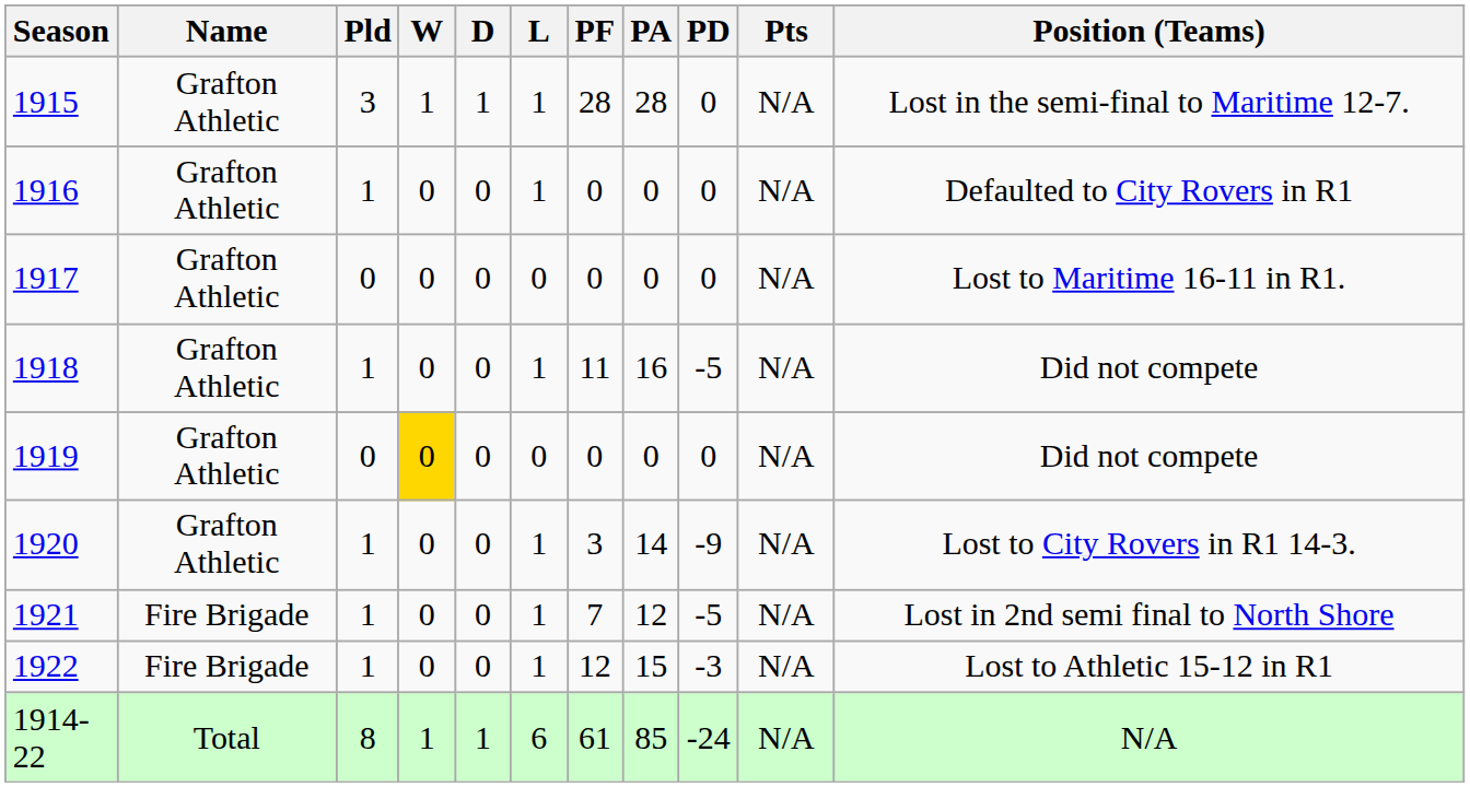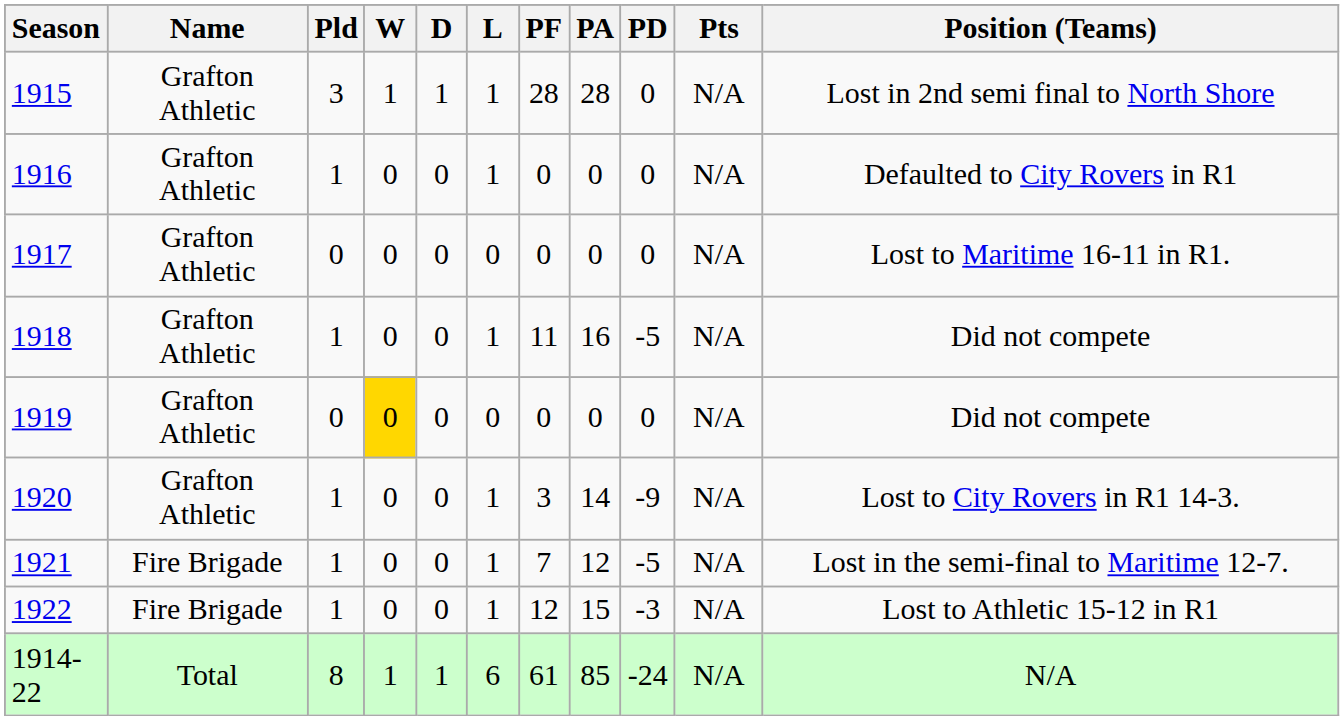 <table class="wikitable" style="text-align:center;">
 <tr>
 <th width=40>Season</th>
 <th width=100 abbr="Name">Name</th>
 <th width=20 abbr="Played">Pld</th>
 <th width=20 abbr="Won">W</th>
 <th width=20 abbr="Drawn">D</th>
 <th width=20 abbr="Lost">L</th>
 <th width=20 abbr="Points for">PF</th>
 <th width=20 abbr="Points against">PA</th>
 <th width=20 abbr="Points difference">PD</th>
 <th width=40 abbr="Points">Pts</th>
 <th width=300>Position (Teams)</th>
 </tr>
 <tr>
 <td style="text-align:left;"><a href='#'>1915</a></td>
 <td>Grafton Athletic</td>
 <td>3</td>
 <td>1</td>
 <td>1</td>
 <td>1</td>
 <td>28</td>
 <td>28</td>
 <td>0</td>
 <td>N/A</td>
-<td>Lost in the semi-final to <a href='#'>Maritime</a> 12-7.</td>
+<td>Lost in 2nd semi final to <a href='#'>North Shore</a></td>
 </tr>
 <tr>
 <td style="text-align:left;"><a href='#'>1916</a></td>
 <td>Grafton Athletic</td>
 <td>1</td>
 <td>0</td>
 <td>0</td>
 <td>1</td>
 <td>0</td>
 <td>0</td>
 <td>0</td>
 <td>N/A</td>
 <td>Defaulted to <a href='#'>City Rovers</a> in R1</td>
 </tr>
 <tr>
 <td style="text-align:left;"><a href='#'>1917</a></td>
 <td>Grafton Athletic</td>
 <td>0</td>
 <td>0</td>
 <td>0</td>
 <td>0</td>
 <td>0</td>
 <td>0</td>
 <td>0</td>
 <td>N/A</td>
 <td>Lost to <a href='#'>Maritime</a> 16-11 in R1.</td>
 </tr>
 <tr>
 <td style="text-align:left;"><a href='#'>1918</a></td>
 <td>Grafton Athletic</td>
 <td>1</td>
 <td>0</td>
 <td>0</td>
 <td>1</td>
 <td>11</td>
 <td>16</td>
 <td>-5</td>
 <td>N/A</td>
 <td>Did not compete</td>
 </tr>
 <tr>
 <td style="text-align:left;"><a href='#'>1919</a></td>
 <td>Grafton Athletic</td>
 <td>0</td>
 <td style="background: gold;">0</td>
 <td>0</td>
 <td>0</td>
 <td>0</td>
 <td>0</td>
 <td>0</td>
 <td>N/A</td>
 <td>Did not compete</td>
 </tr>
 <tr>
 <td style="text-align:left;"><a href='#'>1920</a></td>
 <td>Grafton Athletic</td>
 <td>1</td>
 <td>0</td>
 <td>0</td>
 <td>1</td>
 <td>3</td>
 <td>14</td>
 <td>-9</td>
 <td>N/A</td>
 <td>Lost to <a href='#'>City Rovers</a> in R1 14-3.</td>
 </tr>
 <tr>
 <td style="text-align:left;"><a href='#'>1921</a></td>
 <td>Fire Brigade</td>
 <td>1</td>
 <td>0</td>
 <td>0</td>
 <td>1</td>
 <td>7</td>
 <td>12</td>
 <td>-5</td>
 <td>N/A</td>
-<td>Lost in 2nd semi final to <a href='#'>North Shore</a></td>
+<td>Lost in the semi-final to <a href='#'>Maritime</a> 12-7.</td>
 </tr>
 <tr>
 <td style="text-align:left;"><a href='#'>1922</a></td>
 <td>Fire Brigade</td>
 <td>1</td>
 <td>0</td>
 <td>0</td>
 <td>1</td>
 <td>12</td>
 <td>15</td>
 <td>-3</td>
 <td>N/A</td>
 <td>Lost to Athletic 15-12 in R1</td>
 </tr>
 <tr style="background: #ccffcc;">
 <td style="text-align:left;">1914-22</td>
 <td>Total</td>
 <td>8</td>
 <td>1</td>
 <td>1</td>
 <td>6</td>
 <td>61</td>
 <td>85</td>
 <td>-24</td>
 <td>N/A</td>
 <td>N/A</td>
 </tr>
 </table>
